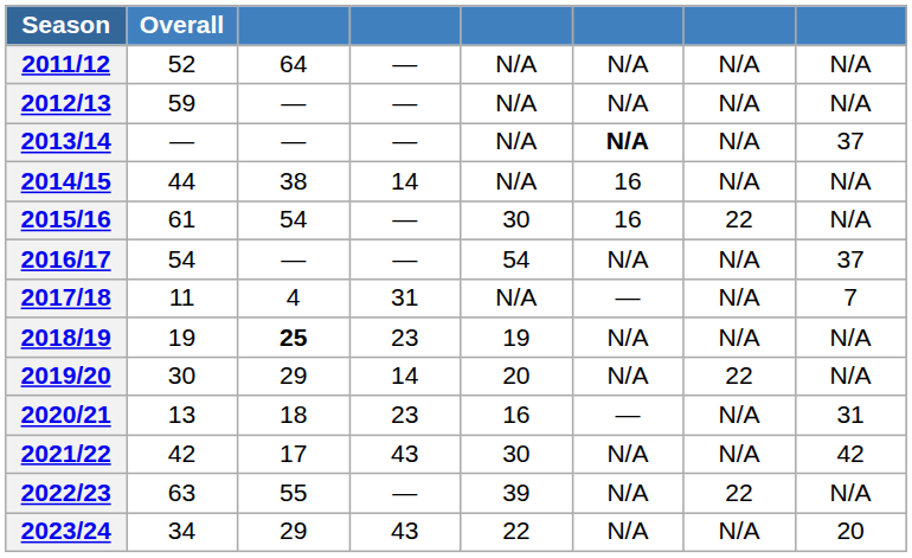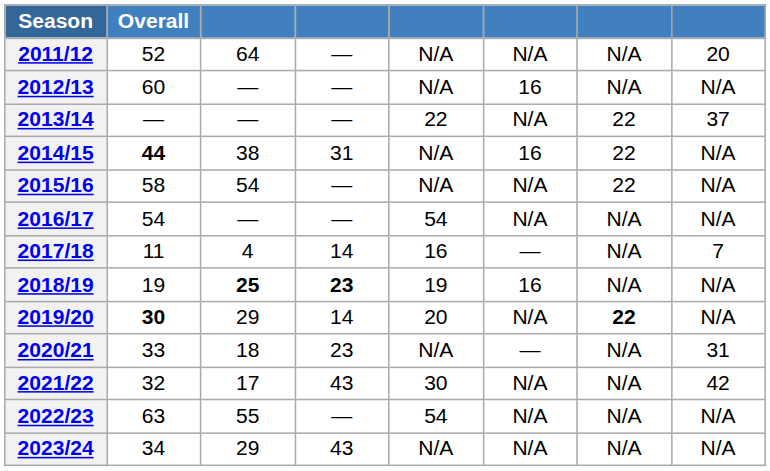 <table class="wikitable" style="font-size:86%; text-align:center; border:grey solid 1px; border-collapse:collapse; background:#ffffff;">
 <tr>
 <th style="background-color:#369; color:white; width:60px;"> Season </th>
 <th style="background-color:#4180be; color:white; width:55px;">Overall</th>
 <th style="background-color:#4180be; color:white; width:55px;"></th>
 <th style="background-color:#4180be; color:white; width:55px;"></th>
 <th style="background-color:#4180be; color:white; width:55px;"></th>
 <th style="background-color:#4180be; color:white; width:55px;"></th>
 <th style="background-color:#4180be; color:white; width:55px;"></th>
 <th style="background-color:#4180be; color:white; width:55px;"></th>
 </tr>
 <tr>
 <th scope="row" style="text-align:center;"><a href='#'>2011/12</a></th>
 <td align=center>52</td>
 <td align=center>64</td>
 <td align=center>—</td>
 <td align=center>N/A</td>
 <td align=center>N/A</td>
 <td align=center>N/A</td>
-<td align=center>N/A</td>
+<td align=center>20</td>
 </tr>
 <tr>
 <th scope="row" style="text-align:center;"><a href='#'>2012/13</a></th>
-<td align=center>59</td>
+<td align=center>60</td>
 <td align=center>—</td>
 <td align=center>—</td>
 <td align=center>N/A</td>
-<td align=center>N/A</td>
+<td align=center>16</td>
 <td align=center>N/A</td>
 <td align=center>N/A</td>
 </tr>
 <tr>
 <th scope="row" style="text-align:center;"><a href='#'>2013/14</a></th>
 <td align=center>—</td>
 <td align=center>—</td>
 <td align=center>—</td>
+<td align=center>22</td>
 <td align=center>N/A</td>
-<td align=center><strong>N/A</strong></td>
-<td align=center>N/A</td>
+<td align=center>22</td>
 <td align=center>37</td>
 </tr>
 <tr>
 <th scope="row" style="text-align:center;"><a href='#'>2014/15</a></th>
-<td align=center>44</td>
+<td align=center><strong>44</strong></td>
 <td align=center>38</td>
-<td align=center>14</td>
+<td align=center>31</td>
 <td align=center>N/A</td>
 <td align=center>16</td>
-<td align=center>N/A</td>
+<td align=center>22</td>
 <td align=center>N/A</td>
 </tr>
 <tr>
 <th scope="row" style="text-align:center;"><a href='#'>2015/16</a></th>
-<td align=center>61</td>
+<td align=center>58</td>
 <td align=center>54</td>
 <td align=center>—</td>
-<td align=center>30</td>
-<td align=center>16</td>
+<td align=center>N/A</td>
+<td align=center>N/A</td>
 <td align=center>22</td>
 <td align=center>N/A</td>
 </tr>
 <tr>
 <th scope="row" style="text-align:center;"><a href='#'>2016/17</a></th>
 <td align=center>54</td>
 <td align=center>—</td>
 <td align=center>—</td>
 <td align=center>54</td>
 <td align=center>N/A</td>
 <td align=center>N/A</td>
-<td align=center>37</td>
+<td align=center>N/A</td>
 </tr>
 <tr>
 <th scope="row" style="text-align:center;"><a href='#'>2017/18</a></th>
 <td align=center>11</td>
 <td align=center>4</td>
-<td align=center>31</td>
-<td align=center>N/A</td>
+<td align=center>14</td>
+<td align=center>16</td>
 <td align=center>—</td>
 <td align=center>N/A</td>
 <td align=center>7</td>
 </tr>
 <tr>
 <th scope=row align=center><a href='#'>2018/19</a></th>
 <td align=center>19</td>
 <td align=center><strong>25</strong></td>
-<td align=center>23</td>
+<td align=center><strong>23</strong></td>
 <td align=center>19</td>
-<td align=center>N/A</td>
+<td align=center>16</td>
 <td align=center>N/A</td>
 <td align=center>N/A</td>
 </tr>
 <tr>
 <th scope=row align=center><a href='#'>2019/20</a></th>
-<td align=center>30</td>
+<td align=center><strong>30</strong></td>
 <td align=center>29</td>
 <td align=center>14</td>
 <td align=center>20</td>
 <td align=center>N/A</td>
-<td align=center>22</td>
+<td align=center><strong>22</strong></td>
 <td align=center>N/A</td>
 </tr>
 <tr>
 <th scope=row align=center><a href='#'>2020/21</a></th>
-<td align=center>13</td>
+<td align=center>33</td>
 <td align=center>18</td>
 <td align=center>23</td>
-<td align=center>16</td>
+<td align=center>N/A</td>
 <td align=center>—</td>
 <td align=center>N/A</td>
 <td align=center>31</td>
 </tr>
 <tr>
 <th scope=row align=center><a href='#'>2021/22</a></th>
-<td align=center>42</td>
+<td align=center>32</td>
 <td align=center>17</td>
 <td align=center>43</td>
 <td align=center>30</td>
 <td align=center>N/A</td>
 <td align=center>N/A</td>
 <td align=center>42</td>
 </tr>
 <tr>
 <th scope=row align=center><a href='#'>2022/23</a></th>
 <td align=center>63</td>
 <td align=center>55</td>
 <td align=center>—</td>
-<td align=center>39</td>
+<td align=center>54</td>
 <td align=center>N/A</td>
-<td align=center>22</td>
+<td align=center>N/A</td>
 <td align=center>N/A</td>
 </tr>
 <tr>
 <th scope=row align=center><a href='#'>2023/24</a></th>
 <td align=center>34</td>
 <td align=center>29</td>
 <td align=center>43</td>
-<td align=center>22</td>
 <td align=center>N/A</td>
 <td align=center>N/A</td>
-<td align=center>20</td>
+<td align=center>N/A</td>
+<td align=center>N/A</td>
 </tr>
 </table>
